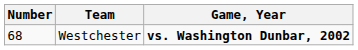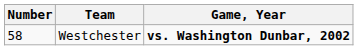 <table class="wikitable">
 <tr>
 <th>Number</th>
 <th>Team</th>
 <th>Game, Year</th>
 </tr>
 <tr>
-<td>68</td>
+<td>58</td>
 <td>Westchester</td>
 <td><strong>vs. Washington Dunbar, 2002</strong></td>
 </tr>
 </table>
